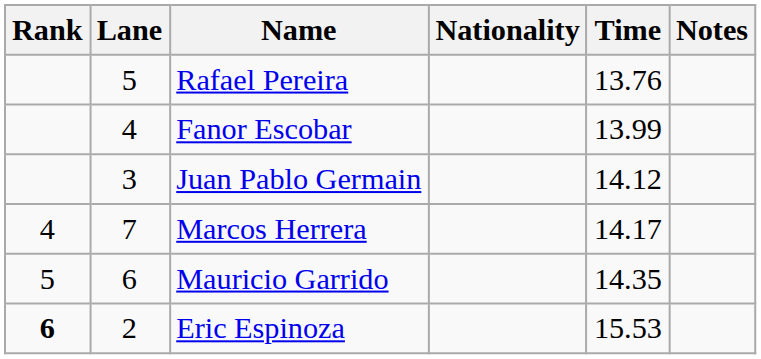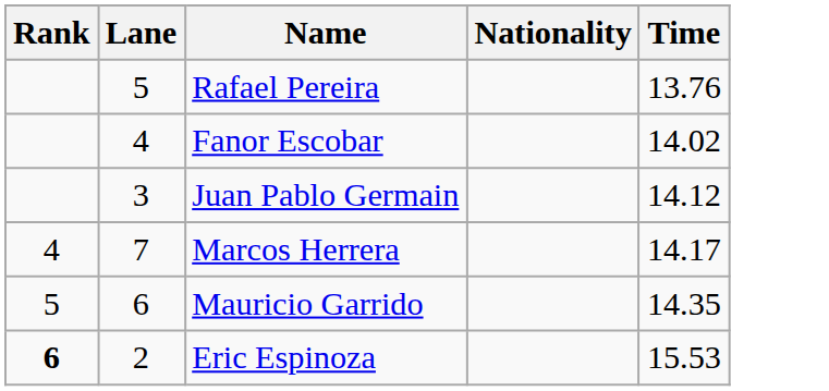 <table class="wikitable sortable" style="text-align:center;font-size:95%">
 <tr>
 <th>Rank</th>
 <th>Lane</th>
 <th>Name</th>
 <th>Nationality</th>
 <th>Time</th>
-<th>Notes</th>
 </tr>
 <tr>
 <td></td>
 <td>5</td>
 <td align=left><a href='#'>Rafael Pereira</a></td>
 <td align=left></td>
 <td>13.76</td>
-<td></td>
 </tr>
 <tr>
 <td></td>
 <td>4</td>
 <td align=left><a href='#'>Fanor Escobar</a></td>
 <td align=left></td>
-<td>13.99</td>
-<td></td>
+<td>14.02</td>
 </tr>
 <tr>
 <td></td>
 <td>3</td>
 <td align=left><a href='#'>Juan Pablo Germain</a></td>
 <td align=left></td>
 <td>14.12</td>
-<td></td>
 </tr>
 <tr>
 <td>4</td>
 <td>7</td>
 <td align=left><a href='#'>Marcos Herrera</a></td>
 <td align=left></td>
 <td>14.17</td>
-<td></td>
 </tr>
 <tr>
 <td>5</td>
 <td>6</td>
 <td align=left><a href='#'>Mauricio Garrido</a></td>
 <td align=left></td>
 <td>14.35</td>
-<td></td>
 </tr>
 <tr>
 <td><strong>6</strong></td>
 <td>2</td>
 <td align=left><a href='#'>Eric Espinoza</a></td>
 <td align=left></td>
 <td>15.53</td>
-<td></td>
 </tr>
 </table>
